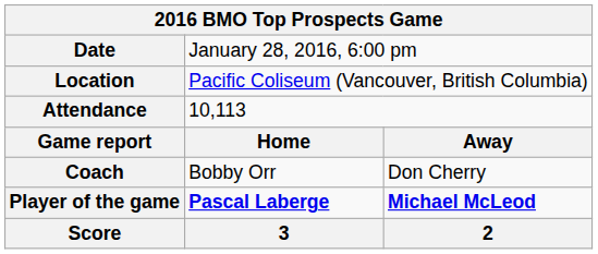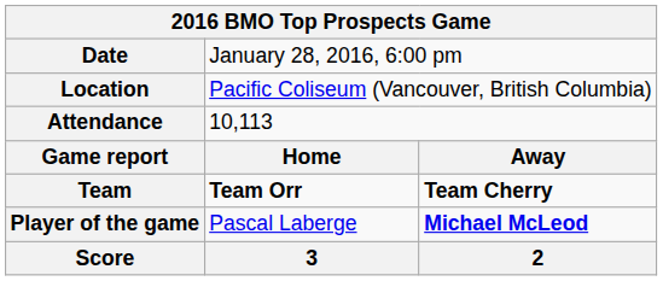 <table class="wikitable">
 <tr>
 <th colspan="3">2016 BMO Top Prospects Game</th>
 </tr>
 <tr>
 <th>Date</th>
 <td colspan="2">January 28, 2016, 6:00 pm</td>
 </tr>
 <tr>
 <th>Location</th>
 <td colspan="2"><a href='#'>Pacific Coliseum</a> (Vancouver, British Columbia)</td>
 </tr>
 <tr>
 <th>Attendance</th>
 <td colspan="2">10,113</td>
 </tr>
 <tr>
 <th>Game report</th>
 <th>Home</th>
 <th>Away</th>
 </tr>
 <tr>
-<th>Coach</th>
-<td>Bobby Orr</td>
-<td>Don Cherry</td>
+<th>Team</th>
+<td><strong>Team Orr</strong></td>
+<td><strong>Team Cherry</strong></td>
 </tr>
 <tr>
 <th>Player of the game</th>
-<td><strong><a href='#'>Pascal Laberge</a></strong></td>
+<td><a href='#'>Pascal Laberge</a></td>
 <td><strong><a href='#'>Michael McLeod</a></strong></td>
 </tr>
 <tr>
 <th>Score</th>
 <th>3</th>
 <th>2</th>
 </tr>
 </table>
